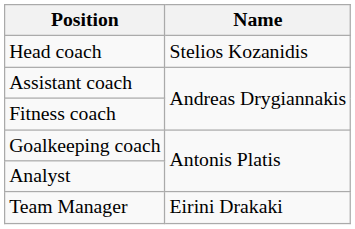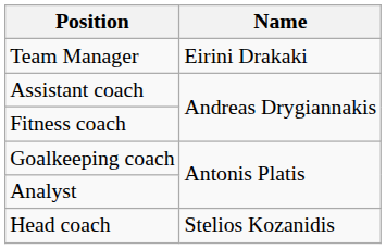 <table class="wikitable">
 <tr>
 <th>Position</th>
 <th>Name</th>
 </tr>
 <tr>
-<td>Head coach</td>
-<td> Stelios Kozanidis</td>
+<td>Team Manager</td>
+<td> Eirini Drakaki</td>
 </tr>
 <tr>
 <td>Assistant coach</td>
 <td rowspan="2"> Andreas Drygiannakis</td>
 </tr>
 <tr>
 <td>Fitness coach</td>
 </tr>
 <tr>
 <td>Goalkeeping coach</td>
 <td rowspan="2"> Antonis Platis</td>
 </tr>
 <tr>
 <td>Analyst</td>
 </tr>
 <tr>
-<td>Team Manager</td>
-<td> Eirini Drakaki</td>
+<td>Head coach</td>
+<td> Stelios Kozanidis</td>
 </tr>
 </table>
